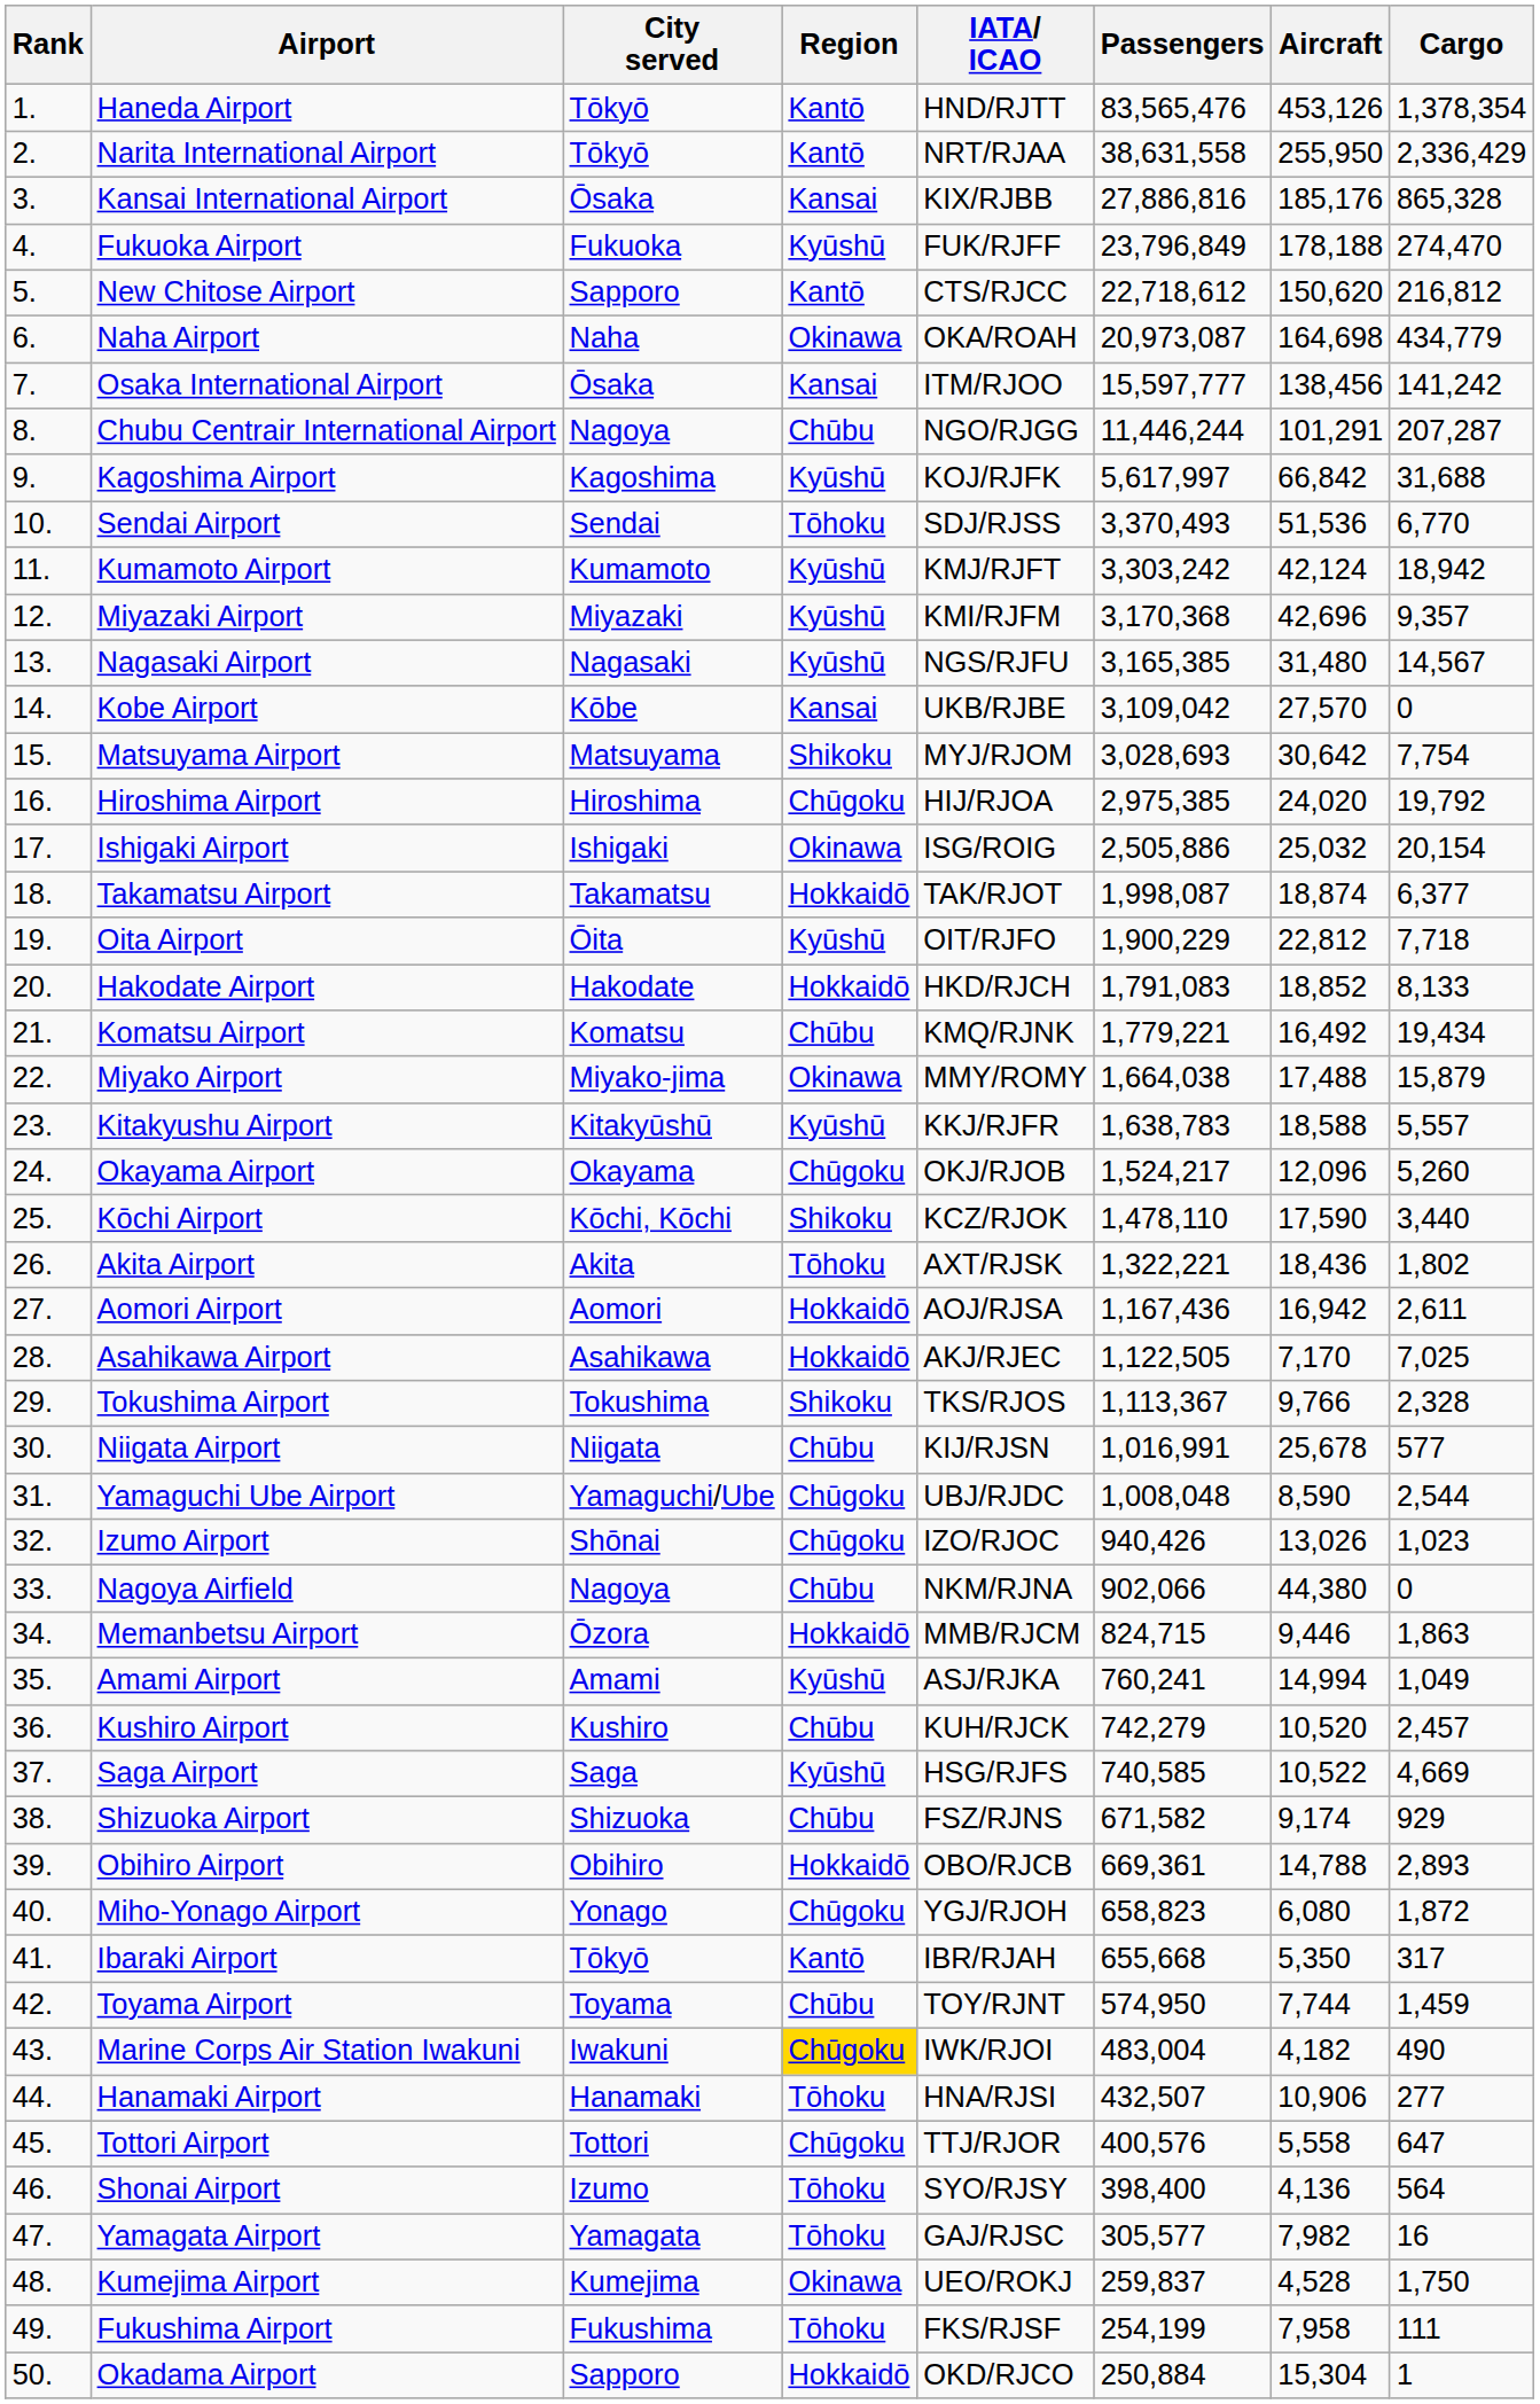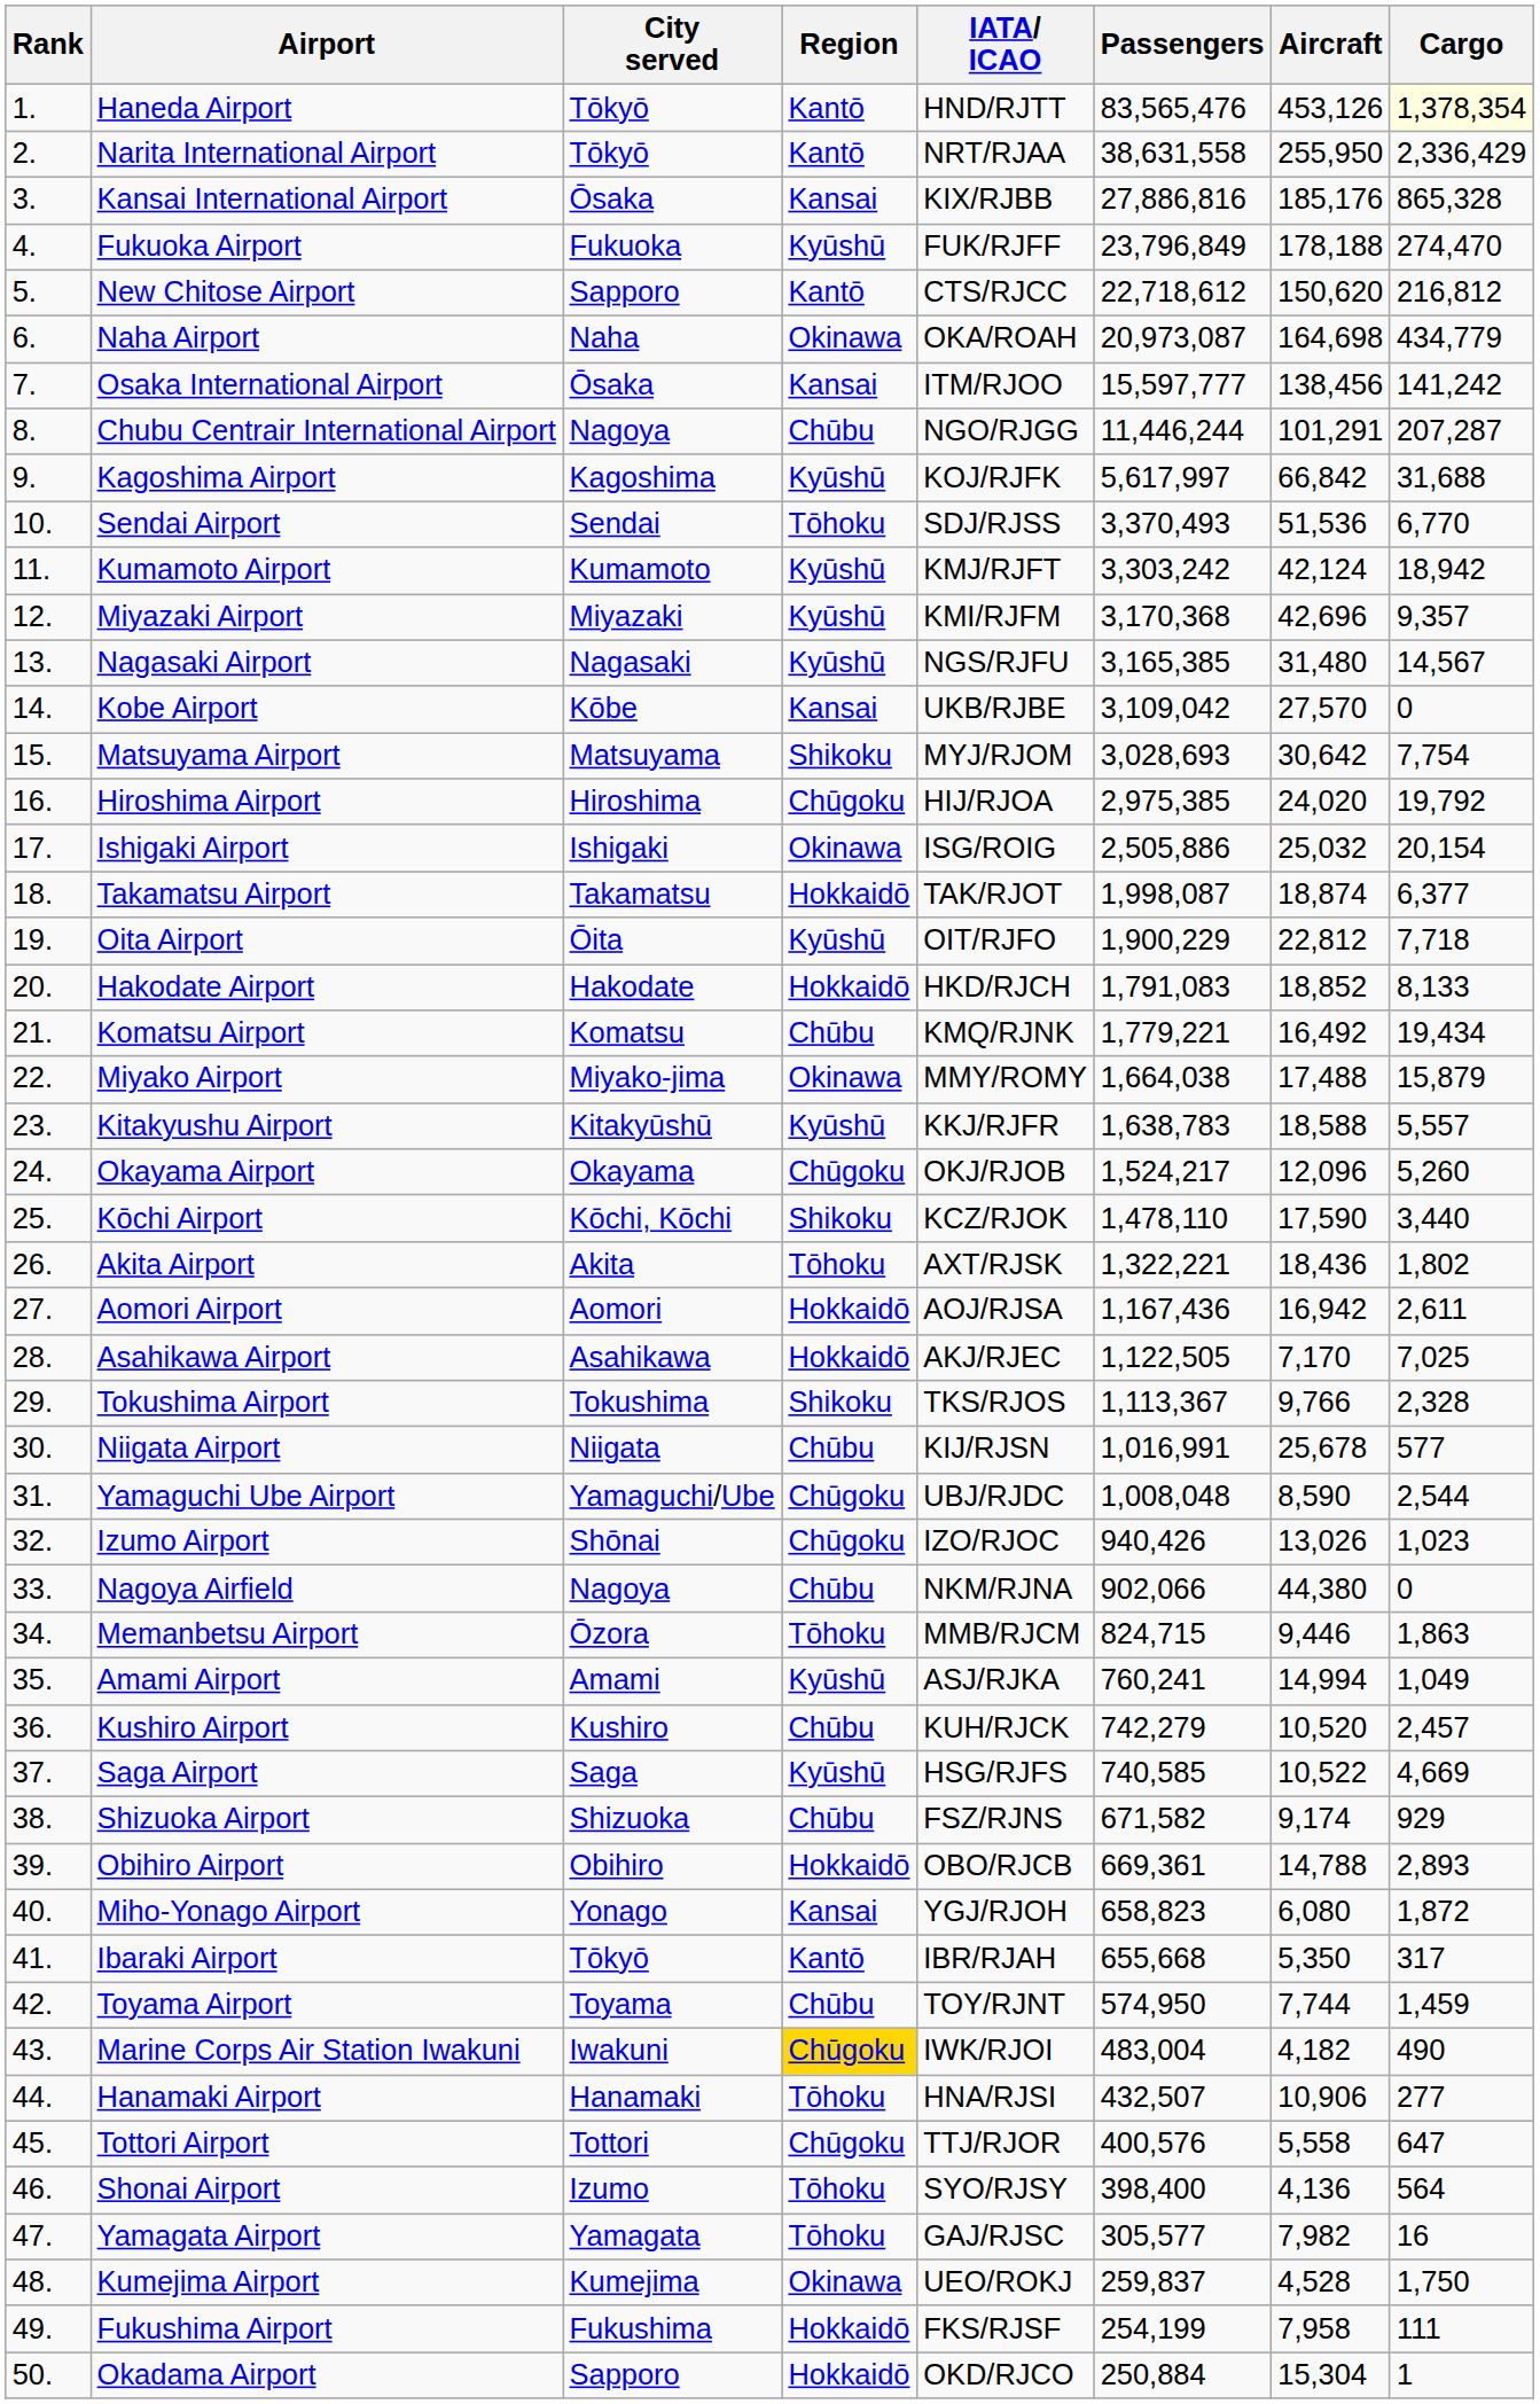 <table class="wikitable sortable">
 <tr>
 <th>Rank</th>
 <th>Airport</th>
 <th>City<br>served</th>
 <th>Region</th>
 <th><a href='#'>IATA</a>/<br><a href='#'>ICAO</a></th>
 <th>Passengers</th>
 <th>Aircraft</th>
 <th>Cargo</th>
 </tr>
 <tr>
 <td>1.</td>
 <td><a href='#'>Haneda Airport</a></td>
 <td><a href='#'>Tōkyō</a></td>
 <td><a href='#'>Kantō</a></td>
 <td>HND/RJTT</td>
 <td>83,565,476</td>
 <td>453,126</td>
-<td>1,378,354</td>
+<td style="background: lightyellow;">1,378,354</td>
 </tr>
 <tr>
 <td>2.</td>
 <td><a href='#'>Narita International Airport</a></td>
 <td><a href='#'>Tōkyō</a></td>
 <td><a href='#'>Kantō</a></td>
 <td>NRT/RJAA</td>
 <td>38,631,558</td>
 <td>255,950</td>
 <td>2,336,429</td>
 </tr>
 <tr>
 <td>3.</td>
 <td><a href='#'>Kansai International Airport</a></td>
 <td><a href='#'>Ōsaka</a></td>
 <td><a href='#'>Kansai</a></td>
 <td>KIX/RJBB</td>
 <td>27,886,816</td>
 <td>185,176</td>
 <td>865,328</td>
 </tr>
 <tr>
 <td>4.</td>
 <td><a href='#'>Fukuoka Airport</a></td>
 <td><a href='#'>Fukuoka</a></td>
 <td><a href='#'>Kyūshū</a></td>
 <td>FUK/RJFF</td>
 <td>23,796,849</td>
 <td>178,188</td>
 <td>274,470</td>
 </tr>
 <tr>
 <td>5.</td>
 <td><a href='#'>New Chitose Airport</a></td>
 <td><a href='#'>Sapporo</a></td>
 <td><a href='#'>Kantō</a></td>
 <td>CTS/RJCC</td>
 <td>22,718,612</td>
 <td>150,620</td>
 <td>216,812</td>
 </tr>
 <tr>
 <td>6.</td>
 <td><a href='#'>Naha Airport</a></td>
 <td><a href='#'>Naha</a></td>
 <td><a href='#'>Okinawa</a></td>
 <td>OKA/ROAH</td>
 <td>20,973,087</td>
 <td>164,698</td>
 <td>434,779</td>
 </tr>
 <tr>
 <td>7.</td>
 <td><a href='#'>Osaka International Airport</a></td>
 <td><a href='#'>Ōsaka</a></td>
 <td><a href='#'>Kansai</a></td>
 <td>ITM/RJOO</td>
 <td>15,597,777</td>
 <td>138,456</td>
 <td>141,242</td>
 </tr>
 <tr>
 <td>8.</td>
 <td><a href='#'>Chubu Centrair International Airport</a></td>
 <td><a href='#'>Nagoya</a></td>
 <td><a href='#'>Chūbu</a></td>
 <td>NGO/RJGG</td>
 <td>11,446,244</td>
 <td>101,291</td>
 <td>207,287</td>
 </tr>
 <tr>
 <td>9.</td>
 <td><a href='#'>Kagoshima Airport</a></td>
 <td><a href='#'>Kagoshima</a></td>
 <td><a href='#'>Kyūshū</a></td>
 <td>KOJ/RJFK</td>
 <td>5,617,997</td>
 <td>66,842</td>
 <td>31,688</td>
 </tr>
 <tr>
 <td>10.</td>
 <td><a href='#'>Sendai Airport</a></td>
 <td><a href='#'>Sendai</a></td>
 <td><a href='#'>Tōhoku</a></td>
 <td>SDJ/RJSS</td>
 <td>3,370,493</td>
 <td>51,536</td>
 <td>6,770</td>
 </tr>
 <tr>
 <td>11.</td>
 <td><a href='#'>Kumamoto Airport</a></td>
 <td><a href='#'>Kumamoto</a></td>
 <td><a href='#'>Kyūshū</a></td>
 <td>KMJ/RJFT</td>
 <td>3,303,242</td>
 <td>42,124</td>
 <td>18,942</td>
 </tr>
 <tr>
 <td>12.</td>
 <td><a href='#'>Miyazaki Airport</a></td>
 <td><a href='#'>Miyazaki</a></td>
 <td><a href='#'>Kyūshū</a></td>
 <td>KMI/RJFM</td>
 <td>3,170,368</td>
 <td>42,696</td>
 <td>9,357</td>
 </tr>
 <tr>
 <td>13.</td>
 <td><a href='#'>Nagasaki Airport</a></td>
 <td><a href='#'>Nagasaki</a></td>
 <td><a href='#'>Kyūshū</a></td>
 <td>NGS/RJFU</td>
 <td>3,165,385</td>
 <td>31,480</td>
 <td>14,567</td>
 </tr>
 <tr>
 <td>14.</td>
 <td><a href='#'>Kobe Airport</a></td>
 <td><a href='#'>Kōbe</a></td>
 <td><a href='#'>Kansai</a></td>
 <td>UKB/RJBE</td>
 <td>3,109,042</td>
 <td>27,570</td>
 <td>0</td>
 </tr>
 <tr>
 <td>15.</td>
 <td><a href='#'>Matsuyama Airport</a></td>
 <td><a href='#'>Matsuyama</a></td>
 <td><a href='#'>Shikoku</a></td>
 <td>MYJ/RJOM</td>
 <td>3,028,693</td>
 <td>30,642</td>
 <td>7,754</td>
 </tr>
 <tr>
 <td>16.</td>
 <td><a href='#'>Hiroshima Airport</a></td>
 <td><a href='#'>Hiroshima</a></td>
 <td><a href='#'>Chūgoku</a></td>
 <td>HIJ/RJOA</td>
 <td>2,975,385</td>
 <td>24,020</td>
 <td>19,792</td>
 </tr>
 <tr>
 <td>17.</td>
 <td><a href='#'>Ishigaki Airport</a></td>
 <td><a href='#'>Ishigaki</a></td>
 <td><a href='#'>Okinawa</a></td>
 <td>ISG/ROIG</td>
 <td>2,505,886</td>
 <td>25,032</td>
 <td>20,154</td>
 </tr>
 <tr>
 <td>18.</td>
 <td><a href='#'>Takamatsu Airport</a></td>
 <td><a href='#'>Takamatsu</a></td>
 <td><a href='#'>Hokkaidō</a></td>
 <td>TAK/RJOT</td>
 <td>1,998,087</td>
 <td>18,874</td>
 <td>6,377</td>
 </tr>
 <tr>
 <td>19.</td>
 <td><a href='#'>Oita Airport</a></td>
 <td><a href='#'>Ōita</a></td>
 <td><a href='#'>Kyūshū</a></td>
 <td>OIT/RJFO</td>
 <td>1,900,229</td>
 <td>22,812</td>
 <td>7,718</td>
 </tr>
 <tr>
 <td>20.</td>
 <td><a href='#'>Hakodate Airport</a></td>
 <td><a href='#'>Hakodate</a></td>
 <td><a href='#'>Hokkaidō</a></td>
 <td>HKD/RJCH</td>
 <td>1,791,083</td>
 <td>18,852</td>
 <td>8,133</td>
 </tr>
 <tr>
 <td>21.</td>
 <td><a href='#'>Komatsu Airport</a></td>
 <td><a href='#'>Komatsu</a></td>
 <td><a href='#'>Chūbu</a></td>
 <td>KMQ/RJNK</td>
 <td>1,779,221</td>
 <td>16,492</td>
 <td>19,434</td>
 </tr>
 <tr>
 <td>22.</td>
 <td><a href='#'>Miyako Airport</a></td>
 <td><a href='#'>Miyako-jima</a></td>
 <td><a href='#'>Okinawa</a></td>
 <td>MMY/ROMY</td>
 <td>1,664,038</td>
 <td>17,488</td>
 <td>15,879</td>
 </tr>
 <tr>
 <td>23.</td>
 <td><a href='#'>Kitakyushu Airport</a></td>
 <td><a href='#'>Kitakyūshū</a></td>
 <td><a href='#'>Kyūshū</a></td>
 <td>KKJ/RJFR</td>
 <td>1,638,783</td>
 <td>18,588</td>
 <td>5,557</td>
 </tr>
 <tr>
 <td>24.</td>
 <td><a href='#'>Okayama Airport</a></td>
 <td><a href='#'>Okayama</a></td>
 <td><a href='#'>Chūgoku</a></td>
 <td>OKJ/RJOB</td>
 <td>1,524,217</td>
 <td>12,096</td>
 <td>5,260</td>
 </tr>
 <tr>
 <td>25.</td>
 <td><a href='#'>Kōchi Airport</a></td>
 <td><a href='#'>Kōchi, Kōchi</a></td>
 <td><a href='#'>Shikoku</a></td>
 <td>KCZ/RJOK</td>
 <td>1,478,110</td>
 <td>17,590</td>
 <td>3,440</td>
 </tr>
 <tr>
 <td>26.</td>
 <td><a href='#'>Akita Airport</a></td>
 <td><a href='#'>Akita</a></td>
 <td><a href='#'>Tōhoku</a></td>
 <td>AXT/RJSK</td>
 <td>1,322,221</td>
 <td>18,436</td>
 <td>1,802</td>
 </tr>
 <tr>
 <td>27.</td>
 <td><a href='#'>Aomori Airport</a></td>
 <td><a href='#'>Aomori</a></td>
 <td><a href='#'>Hokkaidō</a></td>
 <td>AOJ/RJSA</td>
 <td>1,167,436</td>
 <td>16,942</td>
 <td>2,611</td>
 </tr>
 <tr>
 <td>28.</td>
 <td><a href='#'>Asahikawa Airport</a></td>
 <td><a href='#'>Asahikawa</a></td>
 <td><a href='#'>Hokkaidō</a></td>
 <td>AKJ/RJEC</td>
 <td>1,122,505</td>
 <td>7,170</td>
 <td>7,025</td>
 </tr>
 <tr>
 <td>29.</td>
 <td><a href='#'>Tokushima Airport</a></td>
 <td><a href='#'>Tokushima</a></td>
 <td><a href='#'>Shikoku</a></td>
 <td>TKS/RJOS</td>
 <td>1,113,367</td>
 <td>9,766</td>
 <td>2,328</td>
 </tr>
 <tr>
 <td>30.</td>
 <td><a href='#'>Niigata Airport</a></td>
 <td><a href='#'>Niigata</a></td>
 <td><a href='#'>Chūbu</a></td>
 <td>KIJ/RJSN</td>
 <td>1,016,991</td>
 <td>25,678</td>
 <td>577</td>
 </tr>
 <tr>
 <td>31.</td>
 <td><a href='#'>Yamaguchi Ube Airport</a></td>
 <td><a href='#'>Yamaguchi</a>/<a href='#'>Ube</a></td>
 <td><a href='#'>Chūgoku</a></td>
 <td>UBJ/RJDC</td>
 <td>1,008,048</td>
 <td>8,590</td>
 <td>2,544</td>
 </tr>
 <tr>
 <td>32.</td>
 <td><a href='#'>Izumo Airport</a></td>
 <td><a href='#'>Shōnai</a></td>
 <td><a href='#'>Chūgoku</a></td>
 <td>IZO/RJOC</td>
 <td>940,426</td>
 <td>13,026</td>
 <td>1,023</td>
 </tr>
 <tr>
 <td>33.</td>
 <td><a href='#'>Nagoya Airfield</a></td>
 <td><a href='#'>Nagoya</a></td>
 <td><a href='#'>Chūbu</a></td>
 <td>NKM/RJNA</td>
 <td>902,066</td>
 <td>44,380</td>
 <td>0</td>
 </tr>
 <tr>
 <td>34.</td>
 <td><a href='#'>Memanbetsu Airport</a></td>
 <td><a href='#'>Ōzora</a></td>
-<td><a href='#'>Hokkaidō</a></td>
+<td><a href='#'>Tōhoku</a></td>
 <td>MMB/RJCM</td>
 <td>824,715</td>
 <td>9,446</td>
 <td>1,863</td>
 </tr>
 <tr>
 <td>35.</td>
 <td><a href='#'>Amami Airport</a></td>
 <td><a href='#'>Amami</a></td>
 <td><a href='#'>Kyūshū</a></td>
 <td>ASJ/RJKA</td>
 <td>760,241</td>
 <td>14,994</td>
 <td>1,049</td>
 </tr>
 <tr>
 <td>36.</td>
 <td><a href='#'>Kushiro Airport</a></td>
 <td><a href='#'>Kushiro</a></td>
 <td><a href='#'>Chūbu</a></td>
 <td>KUH/RJCK</td>
 <td>742,279</td>
 <td>10,520</td>
 <td>2,457</td>
 </tr>
 <tr>
 <td>37.</td>
 <td><a href='#'>Saga Airport</a></td>
 <td><a href='#'>Saga</a></td>
 <td><a href='#'>Kyūshū</a></td>
 <td>HSG/RJFS</td>
 <td>740,585</td>
 <td>10,522</td>
 <td>4,669</td>
 </tr>
 <tr>
 <td>38.</td>
 <td><a href='#'>Shizuoka Airport</a></td>
 <td><a href='#'>Shizuoka</a></td>
 <td><a href='#'>Chūbu</a></td>
 <td>FSZ/RJNS</td>
 <td>671,582</td>
 <td>9,174</td>
 <td>929</td>
 </tr>
 <tr>
 <td>39.</td>
 <td><a href='#'>Obihiro Airport</a></td>
 <td><a href='#'>Obihiro</a></td>
 <td><a href='#'>Hokkaidō</a></td>
 <td>OBO/RJCB</td>
 <td>669,361</td>
 <td>14,788</td>
 <td>2,893</td>
 </tr>
 <tr>
 <td>40.</td>
 <td><a href='#'>Miho-Yonago Airport</a></td>
 <td><a href='#'>Yonago</a></td>
-<td><a href='#'>Chūgoku</a></td>
+<td><a href='#'>Kansai</a></td>
 <td>YGJ/RJOH</td>
 <td>658,823</td>
 <td>6,080</td>
 <td>1,872</td>
 </tr>
 <tr>
 <td>41.</td>
 <td><a href='#'>Ibaraki Airport</a></td>
 <td><a href='#'>Tōkyō</a></td>
 <td><a href='#'>Kantō</a></td>
 <td>IBR/RJAH</td>
 <td>655,668</td>
 <td>5,350</td>
 <td>317</td>
 </tr>
 <tr>
 <td>42.</td>
 <td><a href='#'>Toyama Airport</a></td>
 <td><a href='#'>Toyama</a></td>
 <td><a href='#'>Chūbu</a></td>
 <td>TOY/RJNT</td>
 <td>574,950</td>
 <td>7,744</td>
 <td>1,459</td>
 </tr>
 <tr>
 <td>43.</td>
 <td><a href='#'>Marine Corps Air Station Iwakuni</a></td>
 <td><a href='#'>Iwakuni</a></td>
 <td style="background: gold;"><a href='#'>Chūgoku</a></td>
 <td>IWK/RJOI</td>
 <td>483,004</td>
 <td>4,182</td>
 <td>490</td>
 </tr>
 <tr>
 <td>44.</td>
 <td><a href='#'>Hanamaki Airport</a></td>
 <td><a href='#'>Hanamaki</a></td>
 <td><a href='#'>Tōhoku</a></td>
 <td>HNA/RJSI</td>
 <td>432,507</td>
 <td>10,906</td>
 <td>277</td>
 </tr>
 <tr>
 <td>45.</td>
 <td><a href='#'>Tottori Airport</a></td>
 <td><a href='#'>Tottori</a></td>
 <td><a href='#'>Chūgoku</a></td>
 <td>TTJ/RJOR</td>
 <td>400,576</td>
 <td>5,558</td>
 <td>647</td>
 </tr>
 <tr>
 <td>46.</td>
 <td><a href='#'>Shonai Airport</a></td>
 <td><a href='#'>Izumo</a></td>
 <td><a href='#'>Tōhoku</a></td>
 <td>SYO/RJSY</td>
 <td>398,400</td>
 <td>4,136</td>
 <td>564</td>
 </tr>
 <tr>
 <td>47.</td>
 <td><a href='#'>Yamagata Airport</a></td>
 <td><a href='#'>Yamagata</a></td>
 <td><a href='#'>Tōhoku</a></td>
 <td>GAJ/RJSC</td>
 <td>305,577</td>
 <td>7,982</td>
 <td>16</td>
 </tr>
 <tr>
 <td>48.</td>
 <td><a href='#'>Kumejima Airport</a></td>
 <td><a href='#'>Kumejima</a></td>
 <td><a href='#'>Okinawa</a></td>
 <td>UEO/ROKJ</td>
 <td>259,837</td>
 <td>4,528</td>
 <td>1,750</td>
 </tr>
 <tr>
 <td>49.</td>
 <td><a href='#'>Fukushima Airport</a></td>
 <td><a href='#'>Fukushima</a></td>
-<td><a href='#'>Tōhoku</a></td>
+<td><a href='#'>Hokkaidō</a></td>
 <td>FKS/RJSF</td>
 <td>254,199</td>
 <td>7,958</td>
 <td>111</td>
 </tr>
 <tr>
 <td>50.</td>
 <td><a href='#'>Okadama Airport</a></td>
 <td><a href='#'>Sapporo</a></td>
 <td><a href='#'>Hokkaidō</a></td>
 <td>OKD/RJCO</td>
 <td>250,884</td>
 <td>15,304</td>
 <td>1</td>
 </tr>
 </table>
